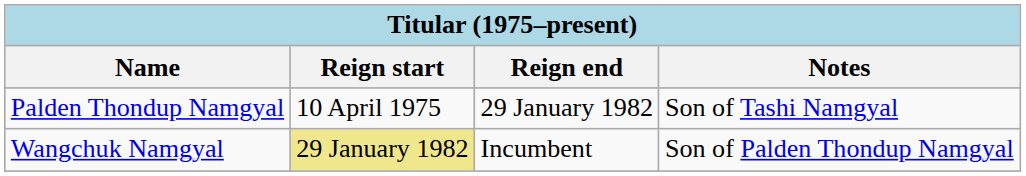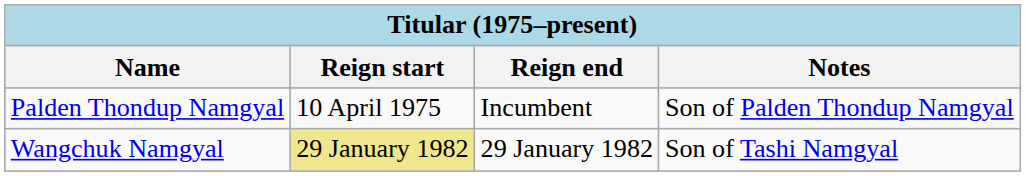 <table class="wikitable">
 <tr>
 <td colspan="10" align=center style="background-color:Lightblue"><strong>Titular (1975–present)</strong></td>
 </tr>
 <tr>
 <th>Name</th>
 <th>Reign start</th>
 <th>Reign end</th>
 <th>Notes</th>
 </tr>
 <tr>
 <td><a href='#'>Palden Thondup Namgyal</a></td>
 <td>10 April 1975</td>
-<td>29 January 1982</td>
-<td>Son of <a href='#'>Tashi Namgyal</a></td>
+<td>Incumbent</td>
+<td>Son of <a href='#'>Palden Thondup Namgyal</a></td>
 </tr>
 <tr>
 <td><a href='#'>Wangchuk Namgyal</a></td>
 <td style="background: khaki;">29 January 1982</td>
-<td>Incumbent</td>
-<td>Son of <a href='#'>Palden Thondup Namgyal</a></td>
+<td>29 January 1982</td>
+<td>Son of <a href='#'>Tashi Namgyal</a></td>
 </tr>
 </table>
